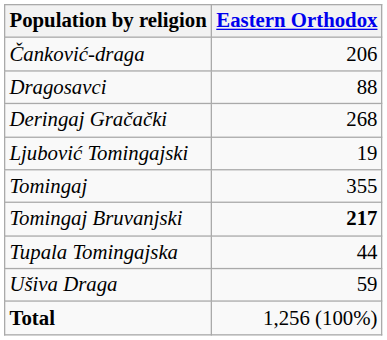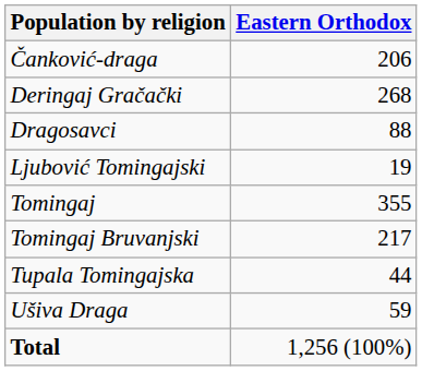 <table class="wikitable sortable">
 <tr>
 <th>Population by religion</th>
 <th><a href='#'>Eastern Orthodox</a></th>
 </tr>
 <tr>
 <td><em>Čanković-draga</em></td>
 <td align="right">206</td>
 </tr>
 <tr>
+<td><em>Deringaj Gračački</em></td>
+<td align="right">268</td>
+</tr>
+<tr>
 <td><em>Dragosavci</em></td>
 <td align="right">88</td>
-</tr>
-<tr>
-<td><em>Deringaj Gračački</em></td>
-<td align="right">268</td>
 </tr>
 <tr>
 <td><em>Ljubović Tomingajski</em></td>
 <td align="right">19</td>
 </tr>
 <tr>
 <td><em>Tomingaj</em></td>
 <td align="right">355</td>
 </tr>
 <tr>
 <td><em>Tomingaj Bruvanjski</em></td>
-<td align="right"><strong>217</strong></td>
+<td align="right">217</td>
 </tr>
 <tr>
 <td><em>Tupala Tomingajska</em></td>
 <td align="right">44</td>
 </tr>
 <tr>
 <td><em>Ušiva Draga</em></td>
 <td align="right">59</td>
 </tr>
 <tr>
 <td><strong>Total</strong></td>
 <td align="right">1,256 (100%)</td>
 </tr>
 </table>
